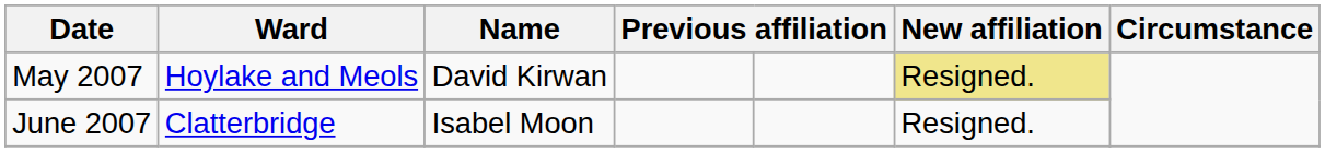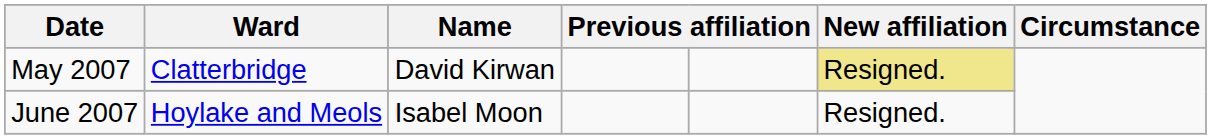 <table class="wikitable" style="font-size: 95%;">
 <tr>
 <th>Date</th>
 <th>Ward</th>
 <th>Name</th>
 <th colspan="2">Previous affiliation</th>
 <th colspan="2">New affiliation</th>
 <th>Circumstance</th>
 </tr>
 <tr>
 <td>May 2007</td>
-<td><a href='#'>Hoylake and Meols</a></td>
+<td><a href='#'>Clatterbridge</a></td>
 <td>David Kirwan</td>
 <td></td>
 <td></td>
 <td style="background: khaki;">Resigned.</td>
 </tr>
 <tr>
 <td>June 2007</td>
-<td><a href='#'>Clatterbridge</a></td>
+<td><a href='#'>Hoylake and Meols</a></td>
 <td>Isabel Moon</td>
 <td></td>
 <td></td>
 <td>Resigned.</td>
 </tr>
 </table>
